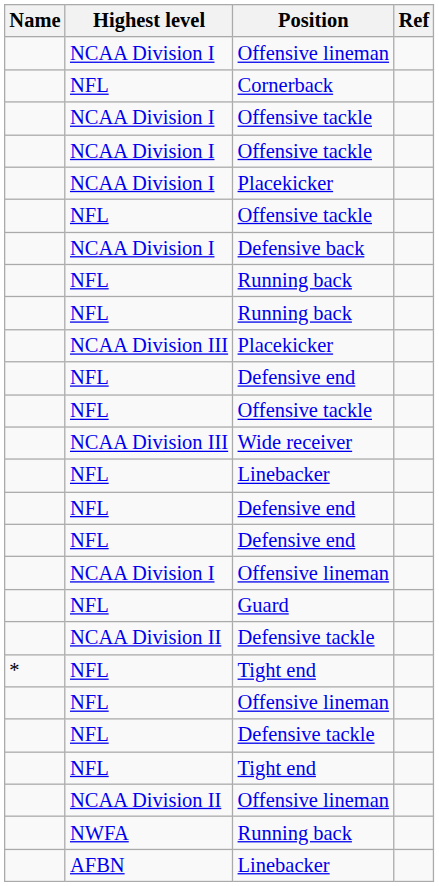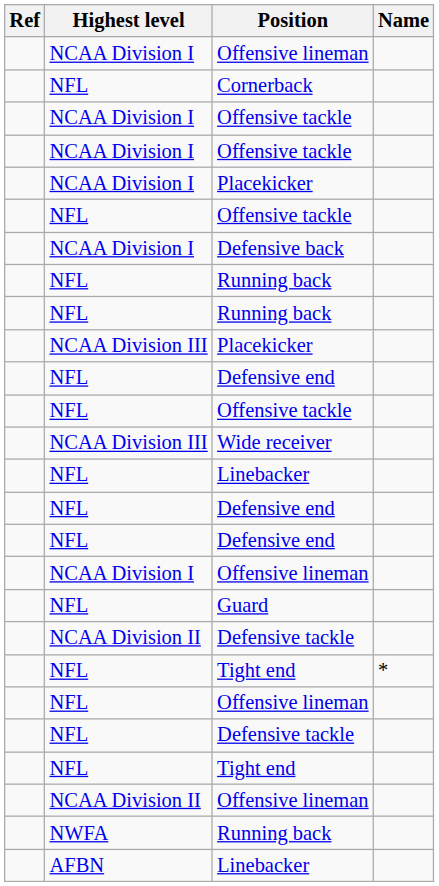 <table class="wikitable sortable">
 <tr>
-<th>Name</th>
+<th class="unsortable">Ref</th>
 <th>Highest level</th>
 <th>Position</th>
-<th class="unsortable">Ref</th>
+<th>Name</th>
 </tr>
 <tr>
 <td></td>
 <td><a href='#'>NCAA Division I</a></td>
 <td><a href='#'>Offensive lineman</a></td>
 <td></td>
 </tr>
 <tr>
 <td></td>
 <td><a href='#'>NFL</a></td>
 <td><a href='#'>Cornerback</a></td>
 <td></td>
 </tr>
 <tr>
 <td></td>
 <td><a href='#'>NCAA Division I</a></td>
 <td><a href='#'>Offensive tackle</a></td>
 <td></td>
 </tr>
 <tr>
 <td></td>
 <td><a href='#'>NCAA Division I</a></td>
 <td><a href='#'>Offensive tackle</a></td>
 <td></td>
 </tr>
 <tr>
 <td></td>
 <td><a href='#'>NCAA Division I</a></td>
 <td><a href='#'>Placekicker</a></td>
 <td></td>
 </tr>
 <tr>
 <td></td>
 <td><a href='#'>NFL</a></td>
 <td><a href='#'>Offensive tackle</a></td>
 <td></td>
 </tr>
 <tr>
 <td></td>
 <td><a href='#'>NCAA Division I</a></td>
 <td><a href='#'>Defensive back</a></td>
 <td></td>
 </tr>
 <tr>
 <td></td>
 <td><a href='#'>NFL</a></td>
 <td><a href='#'>Running back</a></td>
 <td></td>
 </tr>
 <tr>
 <td></td>
 <td><a href='#'>NFL</a></td>
 <td><a href='#'>Running back</a></td>
 <td></td>
 </tr>
 <tr>
 <td></td>
 <td><a href='#'>NCAA Division III</a></td>
 <td><a href='#'>Placekicker</a></td>
 <td></td>
 </tr>
 <tr>
 <td></td>
 <td><a href='#'>NFL</a></td>
 <td><a href='#'>Defensive end</a></td>
 <td></td>
 </tr>
 <tr>
 <td></td>
 <td><a href='#'>NFL</a></td>
 <td><a href='#'>Offensive tackle</a></td>
 <td></td>
 </tr>
 <tr>
 <td></td>
 <td><a href='#'>NCAA Division III</a></td>
 <td><a href='#'>Wide receiver</a></td>
 <td></td>
 </tr>
 <tr>
 <td></td>
 <td><a href='#'>NFL</a></td>
 <td><a href='#'>Linebacker</a></td>
 <td></td>
 </tr>
 <tr>
 <td></td>
 <td><a href='#'>NFL</a></td>
 <td><a href='#'>Defensive end</a></td>
 <td></td>
 </tr>
 <tr>
 <td></td>
 <td><a href='#'>NFL</a></td>
 <td><a href='#'>Defensive end</a></td>
 <td></td>
 </tr>
 <tr>
 <td></td>
 <td><a href='#'>NCAA Division I</a></td>
 <td><a href='#'>Offensive lineman</a></td>
 <td></td>
 </tr>
 <tr>
 <td></td>
 <td><a href='#'>NFL</a></td>
 <td><a href='#'>Guard</a></td>
 <td></td>
 </tr>
 <tr>
 <td></td>
 <td><a href='#'>NCAA Division II</a></td>
 <td><a href='#'>Defensive tackle</a></td>
 <td></td>
 </tr>
 <tr>
-<td>*</td>
+<td></td>
 <td><a href='#'>NFL</a></td>
 <td><a href='#'>Tight end</a></td>
-<td></td>
+<td>*</td>
 </tr>
 <tr>
 <td></td>
 <td><a href='#'>NFL</a></td>
 <td><a href='#'>Offensive lineman</a></td>
 <td></td>
 </tr>
 <tr>
 <td></td>
 <td><a href='#'>NFL</a></td>
 <td><a href='#'>Defensive tackle</a></td>
 <td></td>
 </tr>
 <tr>
 <td></td>
 <td><a href='#'>NFL</a></td>
 <td><a href='#'>Tight end</a></td>
 <td></td>
 </tr>
 <tr>
 <td></td>
 <td><a href='#'>NCAA Division II</a></td>
 <td><a href='#'>Offensive lineman</a></td>
 <td></td>
 </tr>
 <tr>
 <td></td>
 <td><a href='#'>NWFA</a></td>
 <td><a href='#'>Running back</a></td>
 <td></td>
 </tr>
 <tr>
 <td></td>
 <td><a href='#'>AFBN</a></td>
 <td><a href='#'>Linebacker</a></td>
 <td></td>
 </tr>
 </table>
